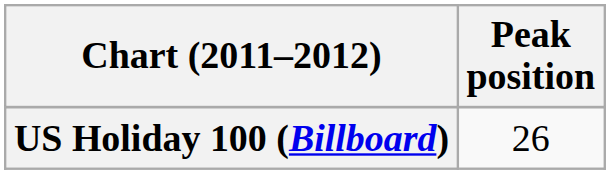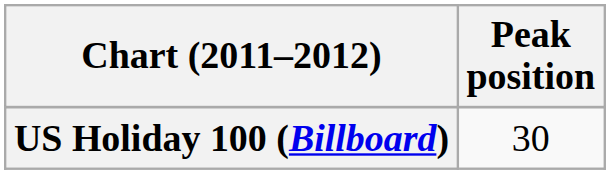 <table class="wikitable sortable plainrowheaders" style="text-align:center">
 <tr>
 <th scope="col">Chart (2011–2012)</th>
 <th scope="col">Peak<br>position</th>
 </tr>
 <tr>
 </tr>
 <tr>
 </tr>
 <tr>
 <th scope="row">US Holiday 100 (<em><a href='#'>Billboard</a></em>)</th>
-<td>26</td>
+<td>30</td>
 </tr>
 </table>
